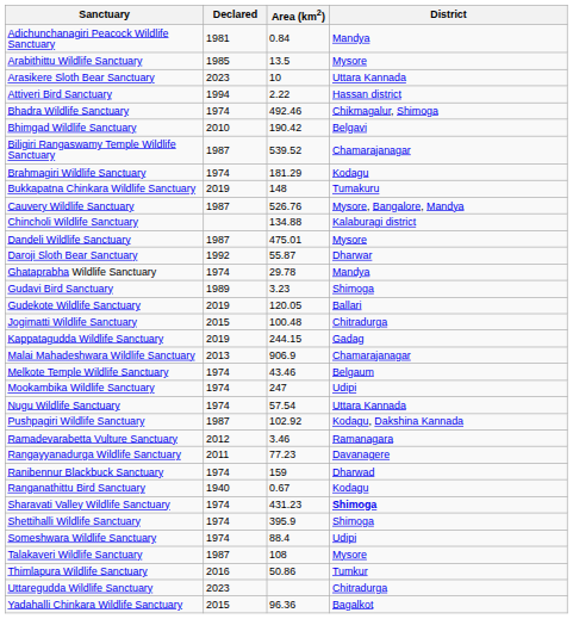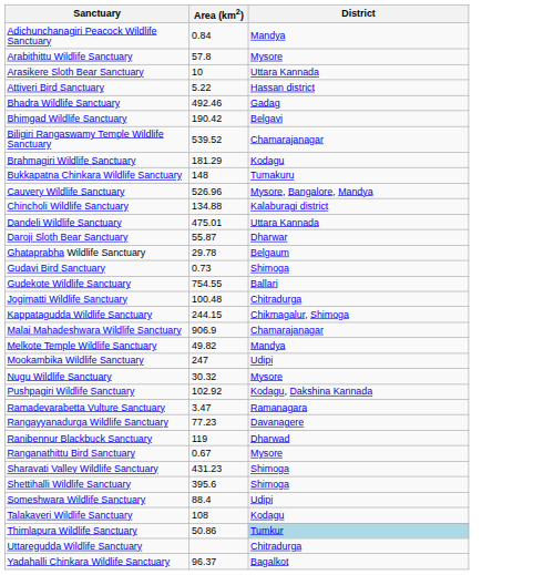 <table class="wikitable sortable defaultcenter col1left col4left" style="font-size: 85%">
 <tr>
 <th scope="col" style="width: 250px;">Sanctuary</th>
-<th scope="col" style="width: 75px;">Declared</th>
 <th scope="col" style="width: 75px;">Area (km<sup>2</sup>)</th>
 <th scope="col" style="width: 300px;">District</th>
 </tr>
 <tr>
 <td><a href='#'>Adichunchanagiri Peacock Wildlife Sanctuary</a></td>
-<td>1981</td>
 <td>0.84</td>
 <td><a href='#'>Mandya</a></td>
 </tr>
 <tr>
 <td><a href='#'>Arabithittu Wildlife Sanctuary</a></td>
-<td>1985</td>
-<td>13.5</td>
+<td>57.8</td>
 <td><a href='#'>Mysore</a></td>
 </tr>
 <tr>
 <td><a href='#'>Arasikere Sloth Bear Sanctuary</a></td>
-<td>2023</td>
 <td>10</td>
 <td><a href='#'>Uttara Kannada</a></td>
 </tr>
 <tr>
 <td><a href='#'>Attiveri Bird Sanctuary</a></td>
-<td>1994</td>
-<td>2.22</td>
+<td>5.22</td>
 <td><a href='#'>Hassan district</a></td>
 </tr>
 <tr>
 <td><a href='#'>Bhadra Wildlife Sanctuary</a></td>
-<td>1974</td>
 <td>492.46</td>
-<td><a href='#'>Chikmagalur</a>, <a href='#'>Shimoga</a></td>
+<td><a href='#'>Gadag</a></td>
 </tr>
 <tr>
 <td><a href='#'>Bhimgad Wildlife Sanctuary</a></td>
-<td>2010</td>
 <td>190.42</td>
 <td><a href='#'>Belgavi</a></td>
 </tr>
 <tr>
 <td><a href='#'>Biligiri Rangaswamy Temple Wildlife Sanctuary</a></td>
-<td>1987</td>
 <td>539.52</td>
 <td><a href='#'>Chamarajanagar</a></td>
 </tr>
 <tr>
 <td><a href='#'>Brahmagiri Wildlife Sanctuary</a></td>
-<td>1974</td>
 <td>181.29</td>
 <td><a href='#'>Kodagu</a></td>
 </tr>
 <tr>
 <td><a href='#'>Bukkapatna Chinkara Wildlife Sanctuary</a></td>
-<td>2019</td>
 <td>148</td>
 <td><a href='#'>Tumakuru</a></td>
 </tr>
 <tr>
 <td><a href='#'>Cauvery Wildlife Sanctuary</a></td>
-<td>1987</td>
-<td>526.76</td>
+<td>526.96</td>
 <td><a href='#'>Mysore</a>, <a href='#'>Bangalore</a>, <a href='#'>Mandya</a></td>
 </tr>
 <tr>
 <td><a href='#'>Chincholi Wildlife Sanctuary</a></td>
-<td></td>
 <td>134.88</td>
 <td><a href='#'>Kalaburagi district</a></td>
 </tr>
 <tr>
 <td><a href='#'>Dandeli Wildlife Sanctuary</a></td>
-<td>1987</td>
 <td>475.01</td>
-<td><a href='#'>Mysore</a></td>
+<td><a href='#'>Uttara Kannada</a></td>
 </tr>
 <tr>
 <td><a href='#'>Daroji Sloth Bear Sanctuary</a></td>
-<td>1992</td>
 <td>55.87</td>
 <td><a href='#'>Dharwar</a></td>
 </tr>
 <tr>
 <td><a href='#'>Ghataprabha</a>  Wildlife Sanctuary</td>
-<td>1974</td>
 <td>29.78</td>
-<td><a href='#'>Mandya</a></td>
+<td><a href='#'>Belgaum</a></td>
 </tr>
 <tr>
 <td><a href='#'>Gudavi Bird Sanctuary</a></td>
-<td>1989</td>
-<td>3.23</td>
+<td>0.73</td>
 <td><a href='#'>Shimoga</a></td>
 </tr>
 <tr>
 <td><a href='#'>Gudekote Wildlife Sanctuary</a></td>
-<td>2019</td>
-<td>120.05</td>
+<td>754.55</td>
 <td><a href='#'>Ballari</a></td>
 </tr>
 <tr>
 <td><a href='#'>Jogimatti Wildlife Sanctuary</a></td>
-<td>2015</td>
 <td>100.48</td>
 <td><a href='#'>Chitradurga</a></td>
 </tr>
 <tr>
 <td><a href='#'>Kappatagudda Wildlife Sanctuary</a></td>
-<td>2019</td>
 <td>244.15</td>
-<td><a href='#'>Gadag</a></td>
+<td><a href='#'>Chikmagalur</a>, <a href='#'>Shimoga</a></td>
 </tr>
 <tr>
 <td><a href='#'>Malai Mahadeshwara Wildlife Sanctuary</a></td>
-<td>2013</td>
 <td>906.9</td>
 <td><a href='#'>Chamarajanagar</a></td>
 </tr>
 <tr>
 <td><a href='#'>Melkote Temple Wildlife Sanctuary</a></td>
-<td>1974</td>
-<td>43.46</td>
-<td><a href='#'>Belgaum</a></td>
+<td>49.82</td>
+<td><a href='#'>Mandya</a></td>
 </tr>
 <tr>
 <td><a href='#'>Mookambika Wildlife Sanctuary</a></td>
-<td>1974</td>
 <td>247</td>
 <td><a href='#'>Udipi</a></td>
 </tr>
 <tr>
 <td><a href='#'>Nugu Wildlife Sanctuary</a></td>
-<td>1974</td>
-<td>57.54</td>
-<td><a href='#'>Uttara Kannada</a></td>
+<td>30.32</td>
+<td><a href='#'>Mysore</a></td>
 </tr>
 <tr>
 <td><a href='#'>Pushpagiri Wildlife Sanctuary</a></td>
-<td>1987</td>
 <td>102.92</td>
 <td><a href='#'>Kodagu</a>, <a href='#'>Dakshina Kannada</a></td>
 </tr>
 <tr>
 <td><a href='#'>Ramadevarabetta Vulture Sanctuary</a></td>
-<td>2012</td>
-<td>3.46</td>
+<td>3.47</td>
 <td><a href='#'>Ramanagara</a></td>
 </tr>
 <tr>
 <td><a href='#'>Rangayyanadurga Wildlife Sanctuary</a></td>
-<td>2011</td>
 <td>77.23</td>
 <td><a href='#'>Davanagere</a></td>
 </tr>
 <tr>
 <td><a href='#'>Ranibennur Blackbuck Sanctuary</a></td>
-<td>1974</td>
-<td>159</td>
+<td>119</td>
 <td><a href='#'>Dharwad</a></td>
 </tr>
 <tr>
 <td><a href='#'>Ranganathittu Bird Sanctuary</a></td>
-<td>1940</td>
 <td>0.67</td>
-<td><a href='#'>Kodagu</a></td>
+<td><a href='#'>Mysore</a></td>
 </tr>
 <tr>
 <td><a href='#'>Sharavati Valley Wildlife Sanctuary</a></td>
-<td>1974</td>
 <td>431.23</td>
-<td><strong><a href='#'>Shimoga</a></strong></td>
+<td><a href='#'>Shimoga</a></td>
 </tr>
 <tr>
 <td><a href='#'>Shettihalli Wildlife Sanctuary</a></td>
-<td>1974</td>
-<td>395.9</td>
+<td>395.6</td>
 <td><a href='#'>Shimoga</a></td>
 </tr>
 <tr>
 <td><a href='#'>Someshwara Wildlife Sanctuary</a></td>
-<td>1974</td>
 <td>88.4</td>
 <td><a href='#'>Udipi</a></td>
 </tr>
 <tr>
 <td><a href='#'>Talakaveri Wildlife Sanctuary</a></td>
-<td>1987</td>
 <td>108</td>
-<td><a href='#'>Mysore</a></td>
+<td><a href='#'>Kodagu</a></td>
 </tr>
 <tr>
 <td><a href='#'>Thimlapura Wildlife Sanctuary</a></td>
-<td>2016</td>
 <td>50.86</td>
-<td><a href='#'>Tumkur</a></td>
+<td style="background: lightblue;"><a href='#'>Tumkur</a></td>
 </tr>
 <tr>
 <td><a href='#'>Uttaregudda Wildlife Sanctuary</a></td>
-<td>2023</td>
 <td></td>
 <td><a href='#'>Chitradurga</a></td>
 </tr>
 <tr>
 <td><a href='#'>Yadahalli Chinkara Wildlife Sanctuary</a></td>
-<td>2015</td>
-<td>96.36</td>
+<td>96.37</td>
 <td><a href='#'>Bagalkot</a></td>
 </tr>
 </table>
